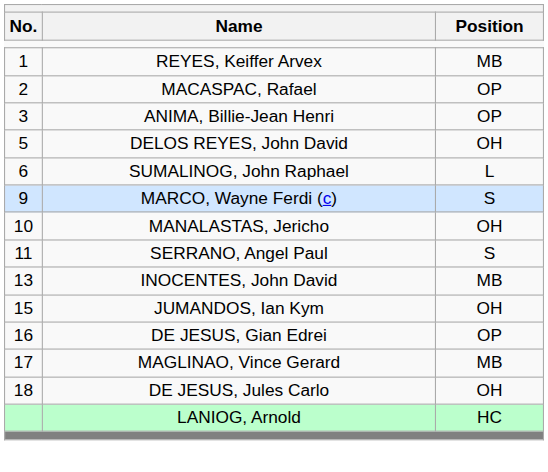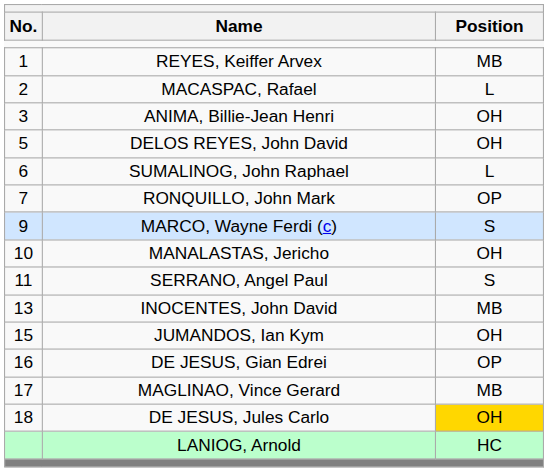 <table class='wikitable mw-collapsible mw-collapsed' style="text-align: center; width: 500px; border: none">
 <tr>
 <th style='text-align: left;' colspan=3></th>
 </tr>
 <tr>
 <th style='width: 7%;'>No.</th>
 <th>Name</th>
 <th style='width: 20%;'>Position</th>
 </tr>
 <tr>
 <td style='border: none;'></td>
 </tr>
 <tr>
 <td>1</td>
 <td>REYES, Keiffer Arvex</td>
 <td>MB</td>
 </tr>
 <tr>
 <td>2</td>
 <td>MACASPAC, Rafael</td>
-<td>OP</td>
+<td>L</td>
 </tr>
 <tr>
 <td>3</td>
 <td>ANIMA, Billie-Jean Henri</td>
-<td>OP</td>
+<td>OH</td>
 </tr>
 <tr>
 <td>5</td>
 <td>DELOS REYES, John David</td>
 <td>OH</td>
 </tr>
 <tr>
 <td>6</td>
 <td>SUMALINOG, John Raphael</td>
 <td>L</td>
+</tr>
+<tr>
+<td>7</td>
+<td>RONQUILLO, John Mark</td>
+<td>OP</td>
 </tr>
 <tr bgcolor=#D0E6FF>
 <td>9</td>
 <td>MARCO, Wayne Ferdi (<a href='#'>c</a>)</td>
 <td>S</td>
 </tr>
 <tr>
 <td>10</td>
 <td>MANALASTAS, Jericho</td>
 <td>OH</td>
 </tr>
 <tr>
 <td>11</td>
 <td>SERRANO, Angel Paul</td>
 <td>S</td>
 </tr>
 <tr>
 <td>13</td>
 <td>INOCENTES, John David</td>
 <td>MB</td>
 </tr>
 <tr>
 <td>15</td>
 <td>JUMANDOS, Ian Kym</td>
 <td>OH</td>
 </tr>
 <tr>
 <td>16</td>
 <td>DE JESUS, Gian Edrei</td>
 <td>OP</td>
 </tr>
 <tr>
 <td>17</td>
 <td>MAGLINAO, Vince Gerard</td>
 <td>MB</td>
 </tr>
 <tr>
 <td>18</td>
 <td>DE JESUS, Jules Carlo</td>
-<td>OH</td>
+<td style="background: gold;">OH</td>
 </tr>
 <tr bgcolor=#BBFFCC>
 <td></td>
 <td>LANIOG, Arnold</td>
 <td>HC</td>
 </tr>
 <tr>
 <th style='background: grey;' colspan=3></th>
 </tr>
 </table>
